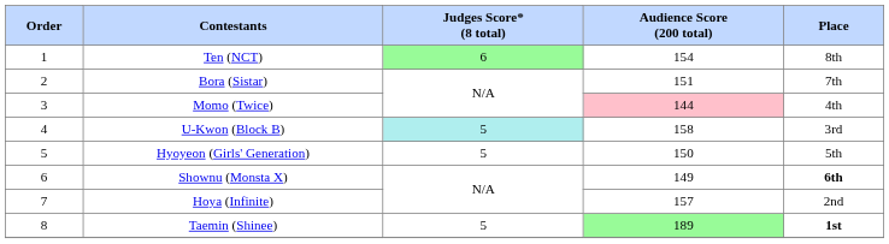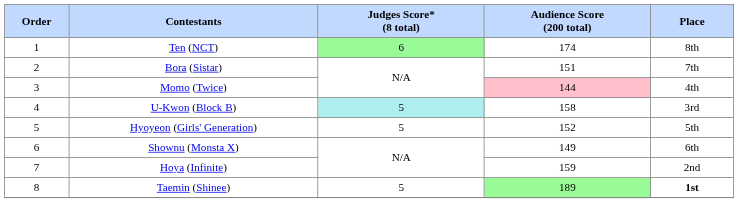 <table border="1" cellpadding="4" cellspacing="0" style="text-align:center; font-size:90%; border-collapse:collapse;" width=75%>
 <tr style="background:#C1D8FF;">
 <th width=3%>Order</th>
 <th width=15%>Contestants</th>
 <th width=10%>Judges Score*<br>(8 total)</th>
 <th width=10%>Audience Score<br>(200 total)</th>
 <th width=5%; align=center>Place</th>
 </tr>
 <tr>
 <td>1</td>
 <td><a href='#'>Ten</a> (<a href='#'>NCT</a>)</td>
 <td style="background:palegreen">6</td>
-<td>154</td>
+<td>174</td>
 <td>8th</td>
 </tr>
 <tr>
 <td>2</td>
 <td><a href='#'>Bora</a> (<a href='#'>Sistar</a>)</td>
 <td rowspan=2>N/A</td>
 <td>151</td>
 <td>7th</td>
 </tr>
 <tr>
 <td>3</td>
 <td><a href='#'>Momo</a> (<a href='#'>Twice</a>)</td>
 <td style="background:pink">144</td>
 <td>4th</td>
 </tr>
 <tr>
 <td>4</td>
 <td><a href='#'>U-Kwon</a> (<a href='#'>Block B</a>)</td>
 <td style="background: paleturquoise;">5</td>
 <td>158</td>
 <td>3rd</td>
 </tr>
 <tr>
 <td>5</td>
 <td><a href='#'>Hyoyeon</a> (<a href='#'>Girls' Generation</a>)</td>
 <td>5</td>
-<td>150</td>
+<td>152</td>
 <td>5th</td>
 </tr>
 <tr>
 <td>6</td>
 <td><a href='#'>Shownu</a> (<a href='#'>Monsta X</a>)</td>
 <td rowspan=2>N/A</td>
 <td>149</td>
-<td><strong>6th</strong></td>
+<td>6th</td>
 </tr>
 <tr>
 <td>7</td>
 <td><a href='#'>Hoya</a> (<a href='#'>Infinite</a>)</td>
-<td>157</td>
+<td>159</td>
 <td>2nd</td>
 </tr>
 <tr>
 <td>8</td>
 <td><a href='#'>Taemin</a> (<a href='#'>Shinee</a>)</td>
 <td>5</td>
 <td style="background:palegreen">189</td>
 <td><strong>1st</strong></td>
 </tr>
 <tr>
 </tr>
 </table>
